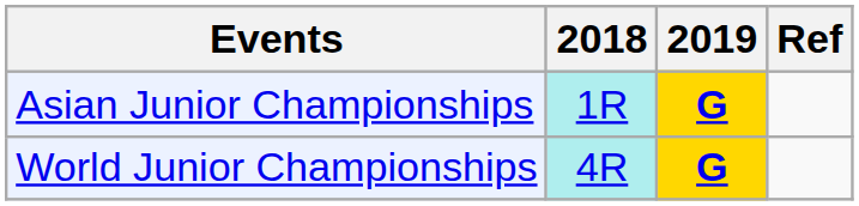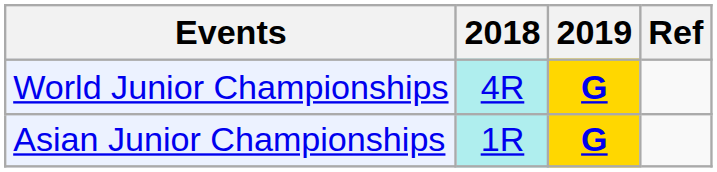 <table class="wikitable" style="font-size: 90%; text-align:center">
 <tr>
 <th>Events</th>
 <th>2018</th>
 <th>2019</th>
 <th>Ref</th>
 </tr>
 <tr>
+<td bgcolor="#ECF2FF"; align="left"><a href='#'>World Junior Championships</a></td>
+<td bgcolor=AFEEEE><a href='#'>4R</a></td>
+<td bgcolor=gold><a href='#'><strong>G</strong></a></td>
+<td></td>
+</tr>
+<tr>
 <td bgcolor="#ECF2FF"; align="left"><a href='#'>Asian Junior Championships</a></td>
 <td bgcolor=AFEEEE><a href='#'>1R</a></td>
 <td bgcolor=gold><a href='#'><strong>G</strong></a></td>
 <td></td>
 </tr>
-<tr>
-<td bgcolor="#ECF2FF"; align="left"><a href='#'>World Junior Championships</a></td>
-<td bgcolor=AFEEEE><a href='#'>4R</a></td>
-<td bgcolor=gold><a href='#'><strong>G</strong></a></td>
-<td></td>
-</tr>
 </table>
